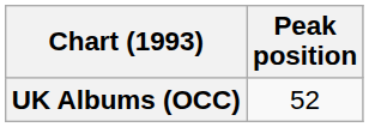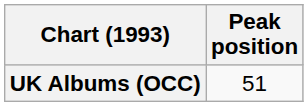 <table class="wikitable plainrowheaders" style="text-align:center;">
 <tr>
 <th>Chart (1993)</th>
 <th>Peak<br>position</th>
 </tr>
 <tr>
 <th scope="row">UK Albums (OCC)</th>
-<td>52</td>
+<td>51</td>
 </tr>
 </table>
